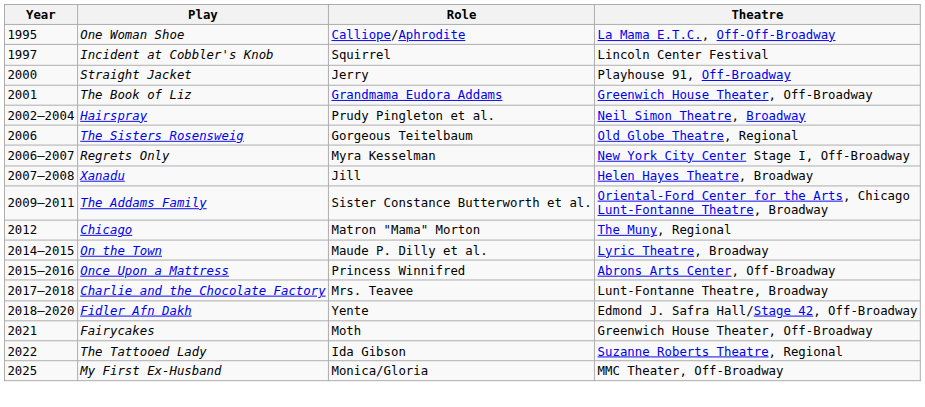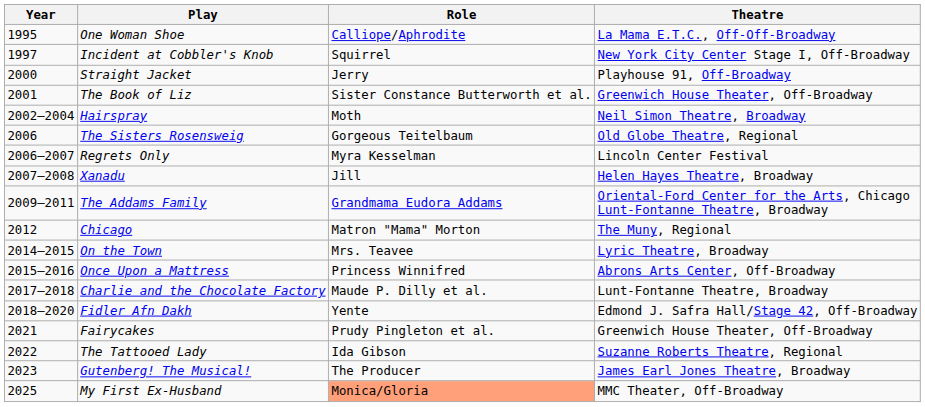 <table class="wikitable sortable">
 <tr>
 <th>Year</th>
 <th>Play</th>
 <th>Role</th>
 <th>Theatre</th>
 </tr>
 <tr>
 <td>1995</td>
 <td><em>One Woman Shoe</em></td>
 <td><a href='#'>Calliope</a>/<a href='#'>Aphrodite</a></td>
 <td><a href='#'>La Mama E.T.C.</a>, <a href='#'>Off-Off-Broadway</a></td>
 </tr>
 <tr>
 <td>1997</td>
 <td><em>Incident at Cobbler's Knob</em></td>
 <td>Squirrel</td>
-<td>Lincoln Center Festival</td>
+<td><a href='#'>New York City Center</a> Stage I, Off-Broadway</td>
 </tr>
 <tr>
 <td>2000</td>
 <td><em>Straight Jacket</em></td>
 <td>Jerry</td>
 <td>Playhouse 91, <a href='#'>Off-Broadway</a></td>
 </tr>
 <tr>
 <td>2001</td>
 <td><em>The Book of Liz</em></td>
-<td><a href='#'>Grandmama Eudora Addams</a></td>
+<td>Sister Constance Butterworth et al.</td>
 <td><a href='#'>Greenwich House Theater</a>, Off-Broadway</td>
 </tr>
 <tr>
 <td>2002–2004</td>
 <td><em><a href='#'>Hairspray</a></em></td>
-<td>Prudy Pingleton et al.</td>
+<td>Moth</td>
 <td><a href='#'>Neil Simon Theatre</a>, <a href='#'>Broadway</a></td>
 </tr>
 <tr>
 <td>2006</td>
 <td><em><a href='#'>The Sisters Rosensweig</a></em></td>
 <td>Gorgeous Teitelbaum</td>
 <td><a href='#'>Old Globe Theatre</a>, Regional</td>
 </tr>
 <tr>
 <td>2006–2007</td>
 <td><em>Regrets Only</em></td>
 <td>Myra Kesselman</td>
-<td><a href='#'>New York City Center</a> Stage I, Off-Broadway</td>
+<td>Lincoln Center Festival</td>
 </tr>
 <tr>
 <td>2007–2008</td>
 <td><em><a href='#'>Xanadu</a></em></td>
 <td>Jill</td>
 <td><a href='#'>Helen Hayes Theatre</a>, Broadway</td>
 </tr>
 <tr>
 <td>2009–2011</td>
 <td><em><a href='#'>The Addams Family</a></em></td>
-<td>Sister Constance Butterworth et al.</td>
+<td><a href='#'>Grandmama Eudora Addams</a></td>
 <td><a href='#'>Oriental-Ford Center for the Arts</a>, Chicago<br><a href='#'>Lunt-Fontanne Theatre</a>, Broadway</td>
 </tr>
 <tr>
 <td>2012</td>
 <td><em><a href='#'>Chicago</a></em></td>
 <td>Matron "Mama" Morton</td>
 <td><a href='#'>The Muny</a>, Regional</td>
 </tr>
 <tr>
 <td>2014–2015</td>
 <td><em><a href='#'>On the Town</a></em></td>
-<td>Maude P. Dilly et al.</td>
+<td>Mrs. Teavee</td>
 <td><a href='#'>Lyric Theatre</a>, Broadway</td>
 </tr>
 <tr>
 <td>2015–2016</td>
 <td><em><a href='#'>Once Upon a Mattress</a></em></td>
 <td>Princess Winnifred</td>
 <td><a href='#'>Abrons Arts Center</a>, Off-Broadway</td>
 </tr>
 <tr>
 <td>2017–2018</td>
 <td><em><a href='#'>Charlie and the Chocolate Factory</a></em></td>
-<td>Mrs. Teavee</td>
+<td>Maude P. Dilly et al.</td>
 <td>Lunt-Fontanne Theatre, Broadway</td>
 </tr>
 <tr>
 <td>2018–2020</td>
 <td><em><a href='#'>Fidler Afn Dakh</a></em></td>
 <td>Yente</td>
 <td>Edmond J. Safra Hall/<a href='#'>Stage 42</a>, Off-Broadway</td>
 </tr>
 <tr>
 <td>2021</td>
 <td><em>Fairycakes</em></td>
-<td>Moth</td>
+<td>Prudy Pingleton et al.</td>
 <td>Greenwich House Theater, Off-Broadway</td>
 </tr>
 <tr>
 <td>2022</td>
 <td><em>The Tattooed Lady</em></td>
 <td>Ida Gibson</td>
 <td><a href='#'>Suzanne Roberts Theatre</a>, Regional</td>
 </tr>
 <tr>
+<td>2023</td>
+<td><em><a href='#'>Gutenberg! The Musical!</a></em></td>
+<td>The Producer</td>
+<td><a href='#'>James Earl Jones Theatre</a>, Broadway</td>
+</tr>
+<tr>
 <td>2025</td>
 <td><em>My First Ex-Husband</em></td>
-<td>Monica/Gloria</td>
+<td style="background: lightsalmon;">Monica/Gloria</td>
 <td>MMC Theater, Off-Broadway</td>
 </tr>
 </table>
